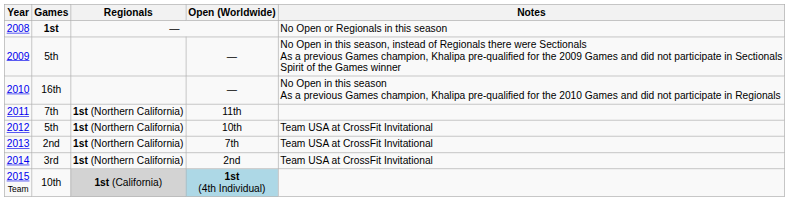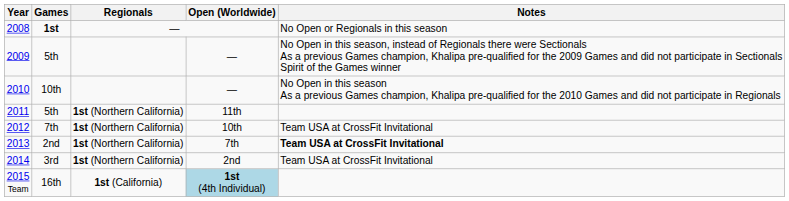 <table class="wikitable" style="text-align:center">
 <tr>
 <th>Year</th>
 <th>Games</th>
 <th>Regionals</th>
 <th>Open (Worldwide)</th>
 <th>Notes</th>
 </tr>
 <tr>
 <td><a href='#'>2008</a></td>
 <td><strong>1st</strong></td>
 <td colspan=2>—</td>
 <td align=left>No Open or Regionals in this season</td>
 </tr>
 <tr>
 <td><a href='#'>2009</a></td>
 <td>5th</td>
 <td></td>
 <td>—</td>
 <td align=left>No Open in this season, instead of Regionals there were Sectionals<br>As a previous Games champion, Khalipa pre-qualified for the 2009 Games and did not participate in Sectionals<br>Spirit of the Games winner</td>
 </tr>
 <tr>
 <td><a href='#'>2010</a></td>
-<td>16th</td>
+<td>10th</td>
 <td></td>
 <td>—</td>
 <td align=left>No Open in this season<br>As a previous Games champion, Khalipa pre-qualified for the 2010 Games and did not participate in Regionals</td>
 </tr>
 <tr>
 <td><a href='#'>2011</a></td>
-<td>7th</td>
+<td>5th</td>
 <td><strong>1st</strong> (Northern California)</td>
 <td>11th</td>
 <td align=left></td>
 </tr>
 <tr>
 <td><a href='#'>2012</a></td>
-<td>5th</td>
+<td>7th</td>
 <td><strong>1st</strong> (Northern California)</td>
 <td>10th</td>
 <td align=left>Team USA at CrossFit Invitational</td>
 </tr>
 <tr>
 <td><a href='#'>2013</a></td>
 <td>2nd</td>
 <td><strong>1st</strong> (Northern California)</td>
 <td>7th</td>
-<td align=left>Team USA at CrossFit Invitational</td>
+<td align=left><strong>Team USA at CrossFit Invitational</strong></td>
 </tr>
 <tr>
 <td><a href='#'>2014</a></td>
 <td>3rd</td>
 <td><strong>1st</strong> (Northern California)</td>
 <td>2nd</td>
 <td align=left>Team USA at CrossFit Invitational</td>
 </tr>
 <tr>
 <td><a href='#'>2015</a><br><small>Team</small></td>
-<td>10th</td>
-<td style="background: lightgrey;"><strong>1st</strong> (California)</td>
+<td>16th</td>
+<td><strong>1st</strong> (California)</td>
 <td style="background: lightblue;"><strong>1st</strong><br>(4th Individual)</td>
 <td align=left></td>
 </tr>
 </table>
